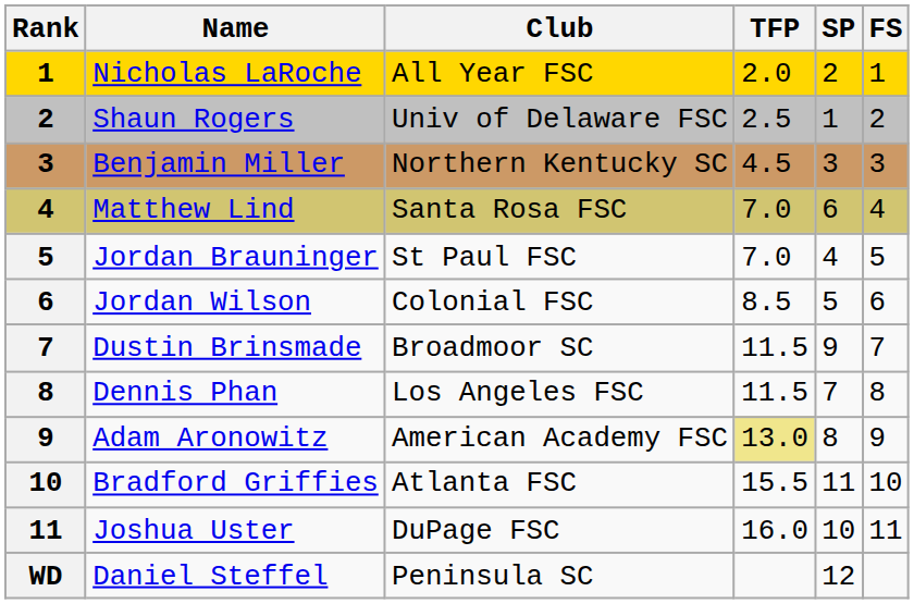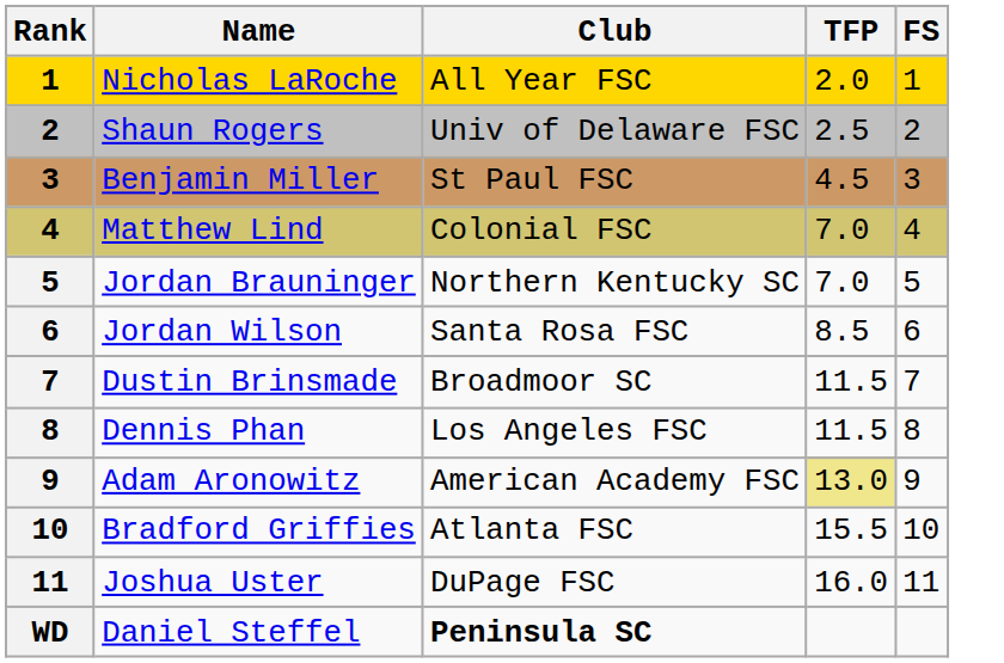 <table class="wikitable">
 <tr>
 <th>Rank</th>
 <th>Name</th>
 <th>Club</th>
 <th>TFP</th>
-<th>SP</th>
 <th>FS</th>
 </tr>
 <tr bgcolor="gold">
 <td align="center"><strong>1</strong></td>
 <td><a href='#'>Nicholas LaRoche</a></td>
 <td>All Year FSC</td>
 <td>2.0</td>
-<td>2</td>
 <td>1</td>
 </tr>
 <tr bgcolor="silver">
 <td align="center"><strong>2</strong></td>
 <td><a href='#'>Shaun Rogers</a></td>
 <td>Univ of Delaware FSC</td>
 <td>2.5</td>
-<td>1</td>
 <td>2</td>
 </tr>
 <tr bgcolor="cc9966">
 <td align="center"><strong>3</strong></td>
 <td><a href='#'>Benjamin Miller</a></td>
-<td>Northern Kentucky SC</td>
+<td>St Paul FSC</td>
 <td>4.5</td>
-<td>3</td>
 <td>3</td>
 </tr>
 <tr bgcolor="#d1c571">
 <td align="center"><strong>4</strong></td>
 <td><a href='#'>Matthew Lind</a></td>
-<td>Santa Rosa FSC</td>
+<td>Colonial FSC</td>
 <td>7.0</td>
-<td>6</td>
 <td>4</td>
 </tr>
 <tr>
 <th>5</th>
 <td><a href='#'>Jordan Brauninger</a></td>
-<td>St Paul FSC</td>
+<td>Northern Kentucky SC</td>
 <td>7.0</td>
-<td>4</td>
 <td>5</td>
 </tr>
 <tr>
 <th>6</th>
 <td><a href='#'>Jordan Wilson</a></td>
-<td>Colonial FSC</td>
+<td>Santa Rosa FSC</td>
 <td>8.5</td>
-<td>5</td>
 <td>6</td>
 </tr>
 <tr>
 <th>7</th>
 <td><a href='#'>Dustin Brinsmade</a></td>
 <td>Broadmoor SC</td>
 <td>11.5</td>
-<td>9</td>
 <td>7</td>
 </tr>
 <tr>
 <th>8</th>
 <td><a href='#'>Dennis Phan</a></td>
 <td>Los Angeles FSC</td>
 <td>11.5</td>
-<td>7</td>
 <td>8</td>
 </tr>
 <tr>
 <th>9</th>
 <td><a href='#'>Adam Aronowitz</a></td>
 <td>American Academy FSC</td>
 <td style="background: khaki;">13.0</td>
-<td>8</td>
 <td>9</td>
 </tr>
 <tr>
 <th>10</th>
 <td><a href='#'>Bradford Griffies</a></td>
 <td>Atlanta FSC</td>
 <td>15.5</td>
-<td>11</td>
 <td>10</td>
 </tr>
 <tr>
 <th>11</th>
 <td><a href='#'>Joshua Uster</a></td>
 <td>DuPage FSC</td>
 <td>16.0</td>
-<td>10</td>
 <td>11</td>
 </tr>
 <tr>
 <th>WD</th>
 <td><a href='#'>Daniel Steffel</a></td>
-<td>Peninsula SC</td>
+<td><strong>Peninsula SC</strong></td>
 <td></td>
-<td>12</td>
 <td></td>
 </tr>
 </table>
